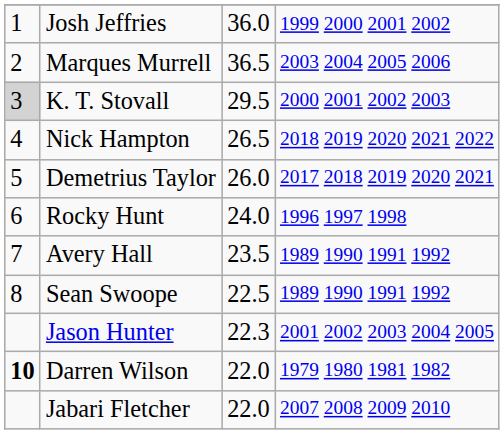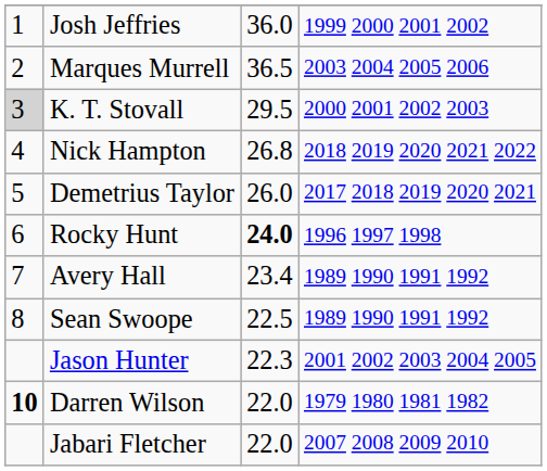 <table class="wikitable">
 <tr>
 </tr>
 <tr>
 <td>1</td>
 <td>Josh Jeffries</td>
 <td>36.0</td>
 <td style="font-size:80%;"><a href='#'>1999</a> <a href='#'>2000</a> <a href='#'>2001</a> <a href='#'>2002</a></td>
 </tr>
 <tr>
 <td>2</td>
 <td>Marques Murrell</td>
 <td>36.5</td>
 <td style="font-size:80%;"><a href='#'>2003</a> <a href='#'>2004</a> <a href='#'>2005</a> <a href='#'>2006</a></td>
 </tr>
 <tr>
 <td style="background: lightgrey;">3</td>
 <td>K. T. Stovall</td>
 <td>29.5</td>
 <td style="font-size:80%;"><a href='#'>2000</a> <a href='#'>2001</a> <a href='#'>2002</a> <a href='#'>2003</a></td>
 </tr>
 <tr>
 <td>4</td>
 <td>Nick Hampton</td>
-<td>26.5</td>
+<td>26.8</td>
 <td style="font-size:80%;"><a href='#'>2018</a> <a href='#'>2019</a> <a href='#'>2020</a> <a href='#'>2021</a> <a href='#'>2022</a></td>
 </tr>
 <tr>
 <td>5</td>
 <td>Demetrius Taylor</td>
 <td>26.0</td>
 <td style="font-size:80%;"><a href='#'>2017</a> <a href='#'>2018</a> <a href='#'>2019</a> <a href='#'>2020</a> <a href='#'>2021</a></td>
 </tr>
 <tr>
 <td>6</td>
 <td>Rocky Hunt</td>
-<td>24.0</td>
+<td><strong>24.0</strong></td>
 <td style="font-size:80%;"><a href='#'>1996</a> <a href='#'>1997</a> <a href='#'>1998</a></td>
 </tr>
 <tr>
 <td>7</td>
 <td>Avery Hall</td>
-<td>23.5</td>
+<td>23.4</td>
 <td style="font-size:80%;"><a href='#'>1989</a> <a href='#'>1990</a> <a href='#'>1991</a> <a href='#'>1992</a></td>
 </tr>
 <tr>
 <td>8</td>
 <td>Sean Swoope</td>
 <td>22.5</td>
 <td style="font-size:80%;"><a href='#'>1989</a> <a href='#'>1990</a> <a href='#'>1991</a> <a href='#'>1992</a></td>
 </tr>
 <tr>
 <td></td>
 <td><a href='#'>Jason Hunter</a></td>
 <td>22.3</td>
 <td style="font-size:80%;"><a href='#'>2001</a> <a href='#'>2002</a> <a href='#'>2003</a> <a href='#'>2004</a> <a href='#'>2005</a></td>
 </tr>
 <tr>
 <td><strong>10</strong></td>
 <td>Darren Wilson</td>
 <td>22.0</td>
 <td style="font-size:80%;"><a href='#'>1979</a> <a href='#'>1980</a> <a href='#'>1981</a> <a href='#'>1982</a></td>
 </tr>
 <tr>
 <td></td>
 <td>Jabari Fletcher</td>
 <td>22.0</td>
 <td style="font-size:80%;"><a href='#'>2007</a> <a href='#'>2008</a> <a href='#'>2009</a> <a href='#'>2010</a></td>
 </tr>
 </table>
